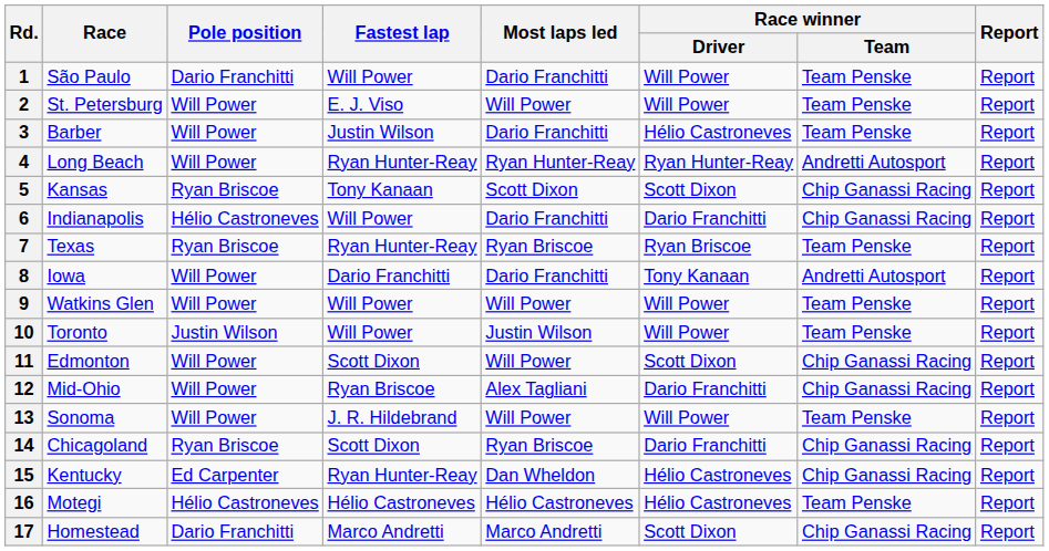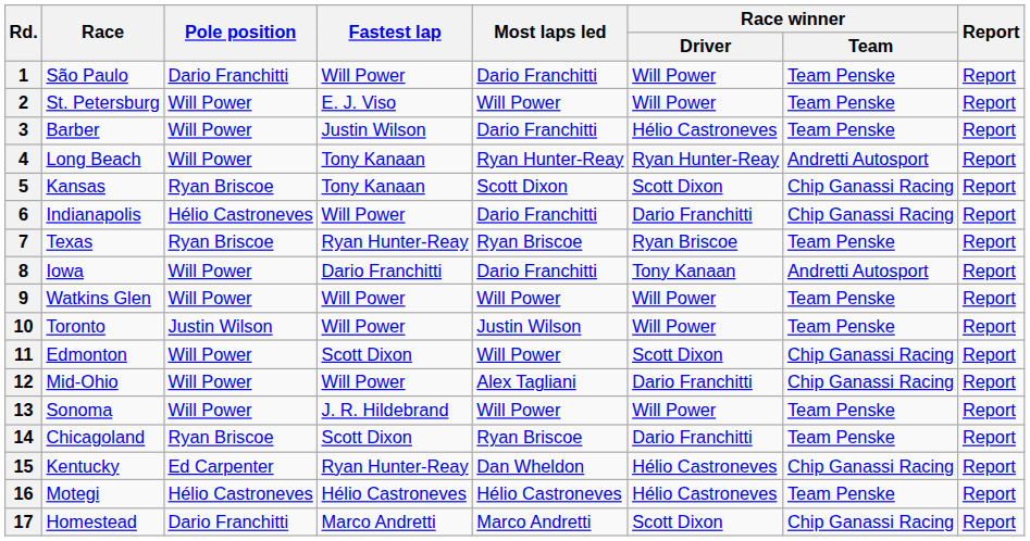 <table class="wikitable sortable" style="font-size: 85%">
 <tr>
 <th rowspan="2">Rd.</th>
 <th rowspan="2">Race</th>
 <th rowspan="2"><a href='#'>Pole position</a></th>
 <th rowspan="2"><a href='#'>Fastest lap</a></th>
 <th rowspan="2">Most laps led</th>
 <th colspan="2">Race winner</th>
 <th rowspan="2">Report</th>
 </tr>
 <tr>
 <th>Driver</th>
 <th>Team</th>
 </tr>
 <tr>
 <th>1</th>
 <td><a href='#'>São Paulo</a></td>
 <td> <a href='#'>Dario Franchitti</a></td>
 <td> <a href='#'>Will Power</a></td>
 <td> <a href='#'>Dario Franchitti</a></td>
 <td> <a href='#'>Will Power</a></td>
 <td> <a href='#'>Team Penske</a></td>
 <td><a href='#'>Report</a></td>
 </tr>
 <tr>
 <th>2</th>
 <td><a href='#'>St. Petersburg</a></td>
 <td> <a href='#'>Will Power</a></td>
 <td> <a href='#'>E. J. Viso</a></td>
 <td> <a href='#'>Will Power</a></td>
 <td> <a href='#'>Will Power</a></td>
 <td> <a href='#'>Team Penske</a></td>
 <td><a href='#'>Report</a></td>
 </tr>
 <tr>
 <th>3</th>
 <td><a href='#'>Barber</a></td>
 <td> <a href='#'>Will Power</a></td>
 <td> <a href='#'>Justin Wilson</a></td>
 <td> <a href='#'>Dario Franchitti</a></td>
 <td> <a href='#'>Hélio Castroneves</a></td>
 <td> <a href='#'>Team Penske</a></td>
 <td><a href='#'>Report</a></td>
 </tr>
 <tr>
 <th>4</th>
 <td><a href='#'>Long Beach</a></td>
 <td> <a href='#'>Will Power</a></td>
-<td> <a href='#'>Ryan Hunter-Reay</a></td>
+<td> <a href='#'>Tony Kanaan</a></td>
 <td> <a href='#'>Ryan Hunter-Reay</a></td>
 <td> <a href='#'>Ryan Hunter-Reay</a></td>
 <td> <a href='#'>Andretti Autosport</a></td>
 <td><a href='#'>Report</a></td>
 </tr>
 <tr>
 <th>5</th>
 <td><a href='#'>Kansas</a></td>
 <td> <a href='#'>Ryan Briscoe</a></td>
 <td> <a href='#'>Tony Kanaan</a></td>
 <td> <a href='#'>Scott Dixon</a></td>
 <td> <a href='#'>Scott Dixon</a></td>
 <td> <a href='#'>Chip Ganassi Racing</a></td>
 <td><a href='#'>Report</a></td>
 </tr>
 <tr>
 <th>6</th>
 <td><a href='#'>Indianapolis</a></td>
 <td> <a href='#'>Hélio Castroneves</a></td>
 <td> <a href='#'>Will Power</a></td>
 <td> <a href='#'>Dario Franchitti</a></td>
 <td> <a href='#'>Dario Franchitti</a></td>
 <td> <a href='#'>Chip Ganassi Racing</a></td>
 <td><a href='#'>Report</a></td>
 </tr>
 <tr>
 <th>7</th>
 <td><a href='#'>Texas</a></td>
 <td> <a href='#'>Ryan Briscoe</a></td>
 <td> <a href='#'>Ryan Hunter-Reay</a></td>
 <td> <a href='#'>Ryan Briscoe</a></td>
 <td> <a href='#'>Ryan Briscoe</a></td>
 <td> <a href='#'>Team Penske</a></td>
 <td><a href='#'>Report</a></td>
 </tr>
 <tr>
 <th>8</th>
 <td><a href='#'>Iowa</a></td>
 <td> <a href='#'>Will Power</a></td>
 <td> <a href='#'>Dario Franchitti</a></td>
 <td> <a href='#'>Dario Franchitti</a></td>
 <td> <a href='#'>Tony Kanaan</a></td>
 <td> <a href='#'>Andretti Autosport</a></td>
 <td><a href='#'>Report</a></td>
 </tr>
 <tr>
 <th>9</th>
 <td><a href='#'>Watkins Glen</a></td>
 <td> <a href='#'>Will Power</a></td>
 <td> <a href='#'>Will Power</a></td>
 <td> <a href='#'>Will Power</a></td>
 <td> <a href='#'>Will Power</a></td>
 <td> <a href='#'>Team Penske</a></td>
 <td><a href='#'>Report</a></td>
 </tr>
 <tr>
 <th>10</th>
 <td><a href='#'>Toronto</a></td>
 <td> <a href='#'>Justin Wilson</a></td>
 <td> <a href='#'>Will Power</a></td>
 <td> <a href='#'>Justin Wilson</a></td>
 <td> <a href='#'>Will Power</a></td>
 <td> <a href='#'>Team Penske</a></td>
 <td><a href='#'>Report</a></td>
 </tr>
 <tr>
 <th>11</th>
 <td><a href='#'>Edmonton</a></td>
 <td> <a href='#'>Will Power</a></td>
 <td> <a href='#'>Scott Dixon</a></td>
 <td> <a href='#'>Will Power</a></td>
 <td> <a href='#'>Scott Dixon</a></td>
 <td> <a href='#'>Chip Ganassi Racing</a></td>
 <td><a href='#'>Report</a></td>
 </tr>
 <tr>
 <th>12</th>
 <td><a href='#'>Mid-Ohio</a></td>
 <td> <a href='#'>Will Power</a></td>
-<td> <a href='#'>Ryan Briscoe</a></td>
+<td> <a href='#'>Will Power</a></td>
 <td> <a href='#'>Alex Tagliani</a></td>
 <td> <a href='#'>Dario Franchitti</a></td>
 <td> <a href='#'>Chip Ganassi Racing</a></td>
 <td><a href='#'>Report</a></td>
 </tr>
 <tr>
 <th>13</th>
 <td><a href='#'>Sonoma</a></td>
 <td> <a href='#'>Will Power</a></td>
 <td> <a href='#'>J. R. Hildebrand</a></td>
 <td> <a href='#'>Will Power</a></td>
 <td> <a href='#'>Will Power</a></td>
 <td> <a href='#'>Team Penske</a></td>
 <td><a href='#'>Report</a></td>
 </tr>
 <tr>
 <th>14</th>
 <td><a href='#'>Chicagoland</a></td>
 <td> <a href='#'>Ryan Briscoe</a></td>
 <td> <a href='#'>Scott Dixon</a></td>
 <td> <a href='#'>Ryan Briscoe</a></td>
 <td> <a href='#'>Dario Franchitti</a></td>
-<td> <a href='#'>Chip Ganassi Racing</a></td>
+<td> <a href='#'>Team Penske</a></td>
 <td><a href='#'>Report</a></td>
 </tr>
 <tr>
 <th>15</th>
 <td><a href='#'>Kentucky</a></td>
 <td> <a href='#'>Ed Carpenter</a></td>
 <td> <a href='#'>Ryan Hunter-Reay</a></td>
 <td> <a href='#'>Dan Wheldon</a></td>
 <td> <a href='#'>Hélio Castroneves</a></td>
 <td> <a href='#'>Chip Ganassi Racing</a></td>
 <td><a href='#'>Report</a></td>
 </tr>
 <tr>
 <th>16</th>
 <td><a href='#'>Motegi</a></td>
 <td> <a href='#'>Hélio Castroneves</a></td>
 <td> <a href='#'>Hélio Castroneves</a></td>
 <td> <a href='#'>Hélio Castroneves</a></td>
 <td> <a href='#'>Hélio Castroneves</a></td>
 <td> <a href='#'>Team Penske</a></td>
 <td><a href='#'>Report</a></td>
 </tr>
 <tr>
 <th>17</th>
 <td><a href='#'>Homestead</a></td>
 <td> <a href='#'>Dario Franchitti</a></td>
 <td> <a href='#'>Marco Andretti</a></td>
 <td> <a href='#'>Marco Andretti</a></td>
 <td> <a href='#'>Scott Dixon</a></td>
 <td> <a href='#'>Chip Ganassi Racing</a></td>
 <td><a href='#'>Report</a></td>
 </tr>
 </table>
